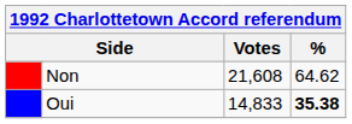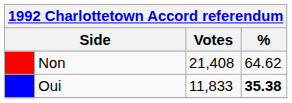 <table class="wikitable" style="font-size: 95%; clear:both">
 <tr style="background-color:#E9E9E9">
 <th colspan=4><a href='#'>1992 Charlottetown Accord referendum</a></th>
 </tr>
 <tr style="background-color:#E9E9E9">
 <th colspan=2 style="width: 130px">Side</th>
 <th style="width: 50px">Votes</th>
 <th style="width: 40px">%</th>
 </tr>
 <tr>
 <td bgcolor="red"></td>
 <td>Non</td>
-<td>21,608</td>
+<td>21,408</td>
 <td>64.62</td>
 </tr>
 <tr>
 <td bgcolor="blue"></td>
 <td>Oui</td>
-<td>14,833</td>
+<td>11,833</td>
 <td><strong>35.38</strong></td>
 </tr>
 <tr>
 </tr>
 </table>
